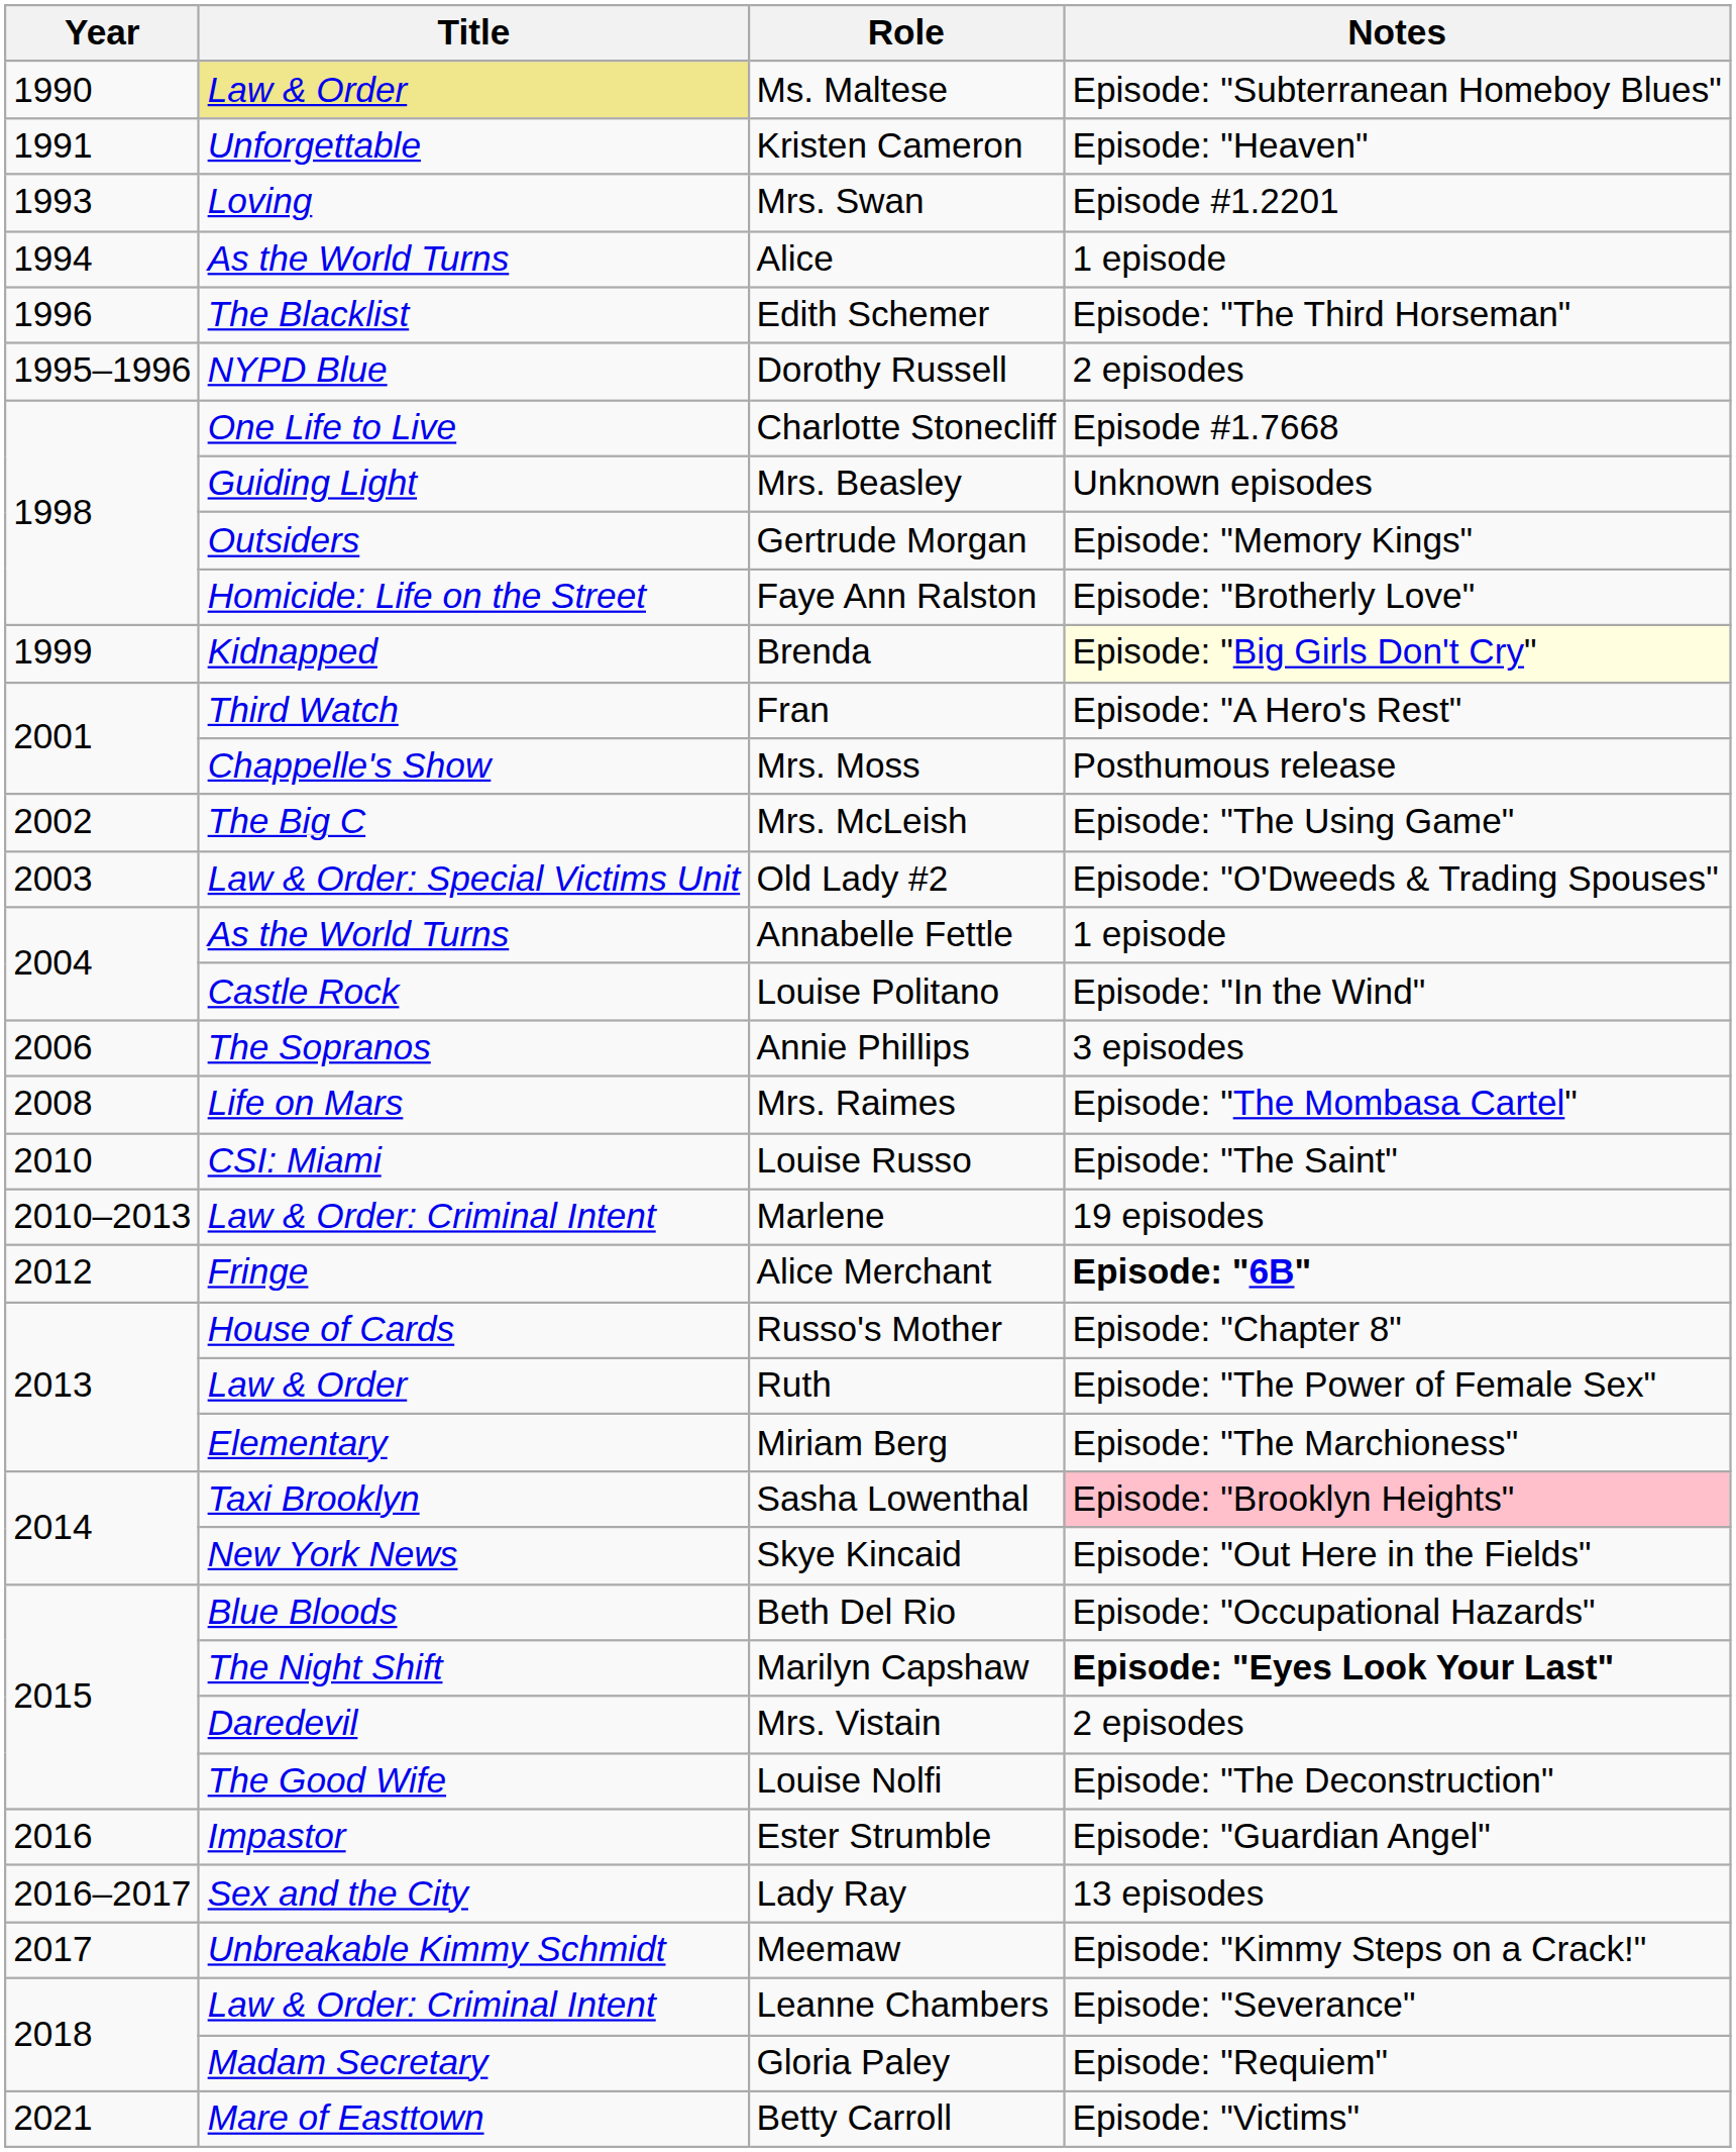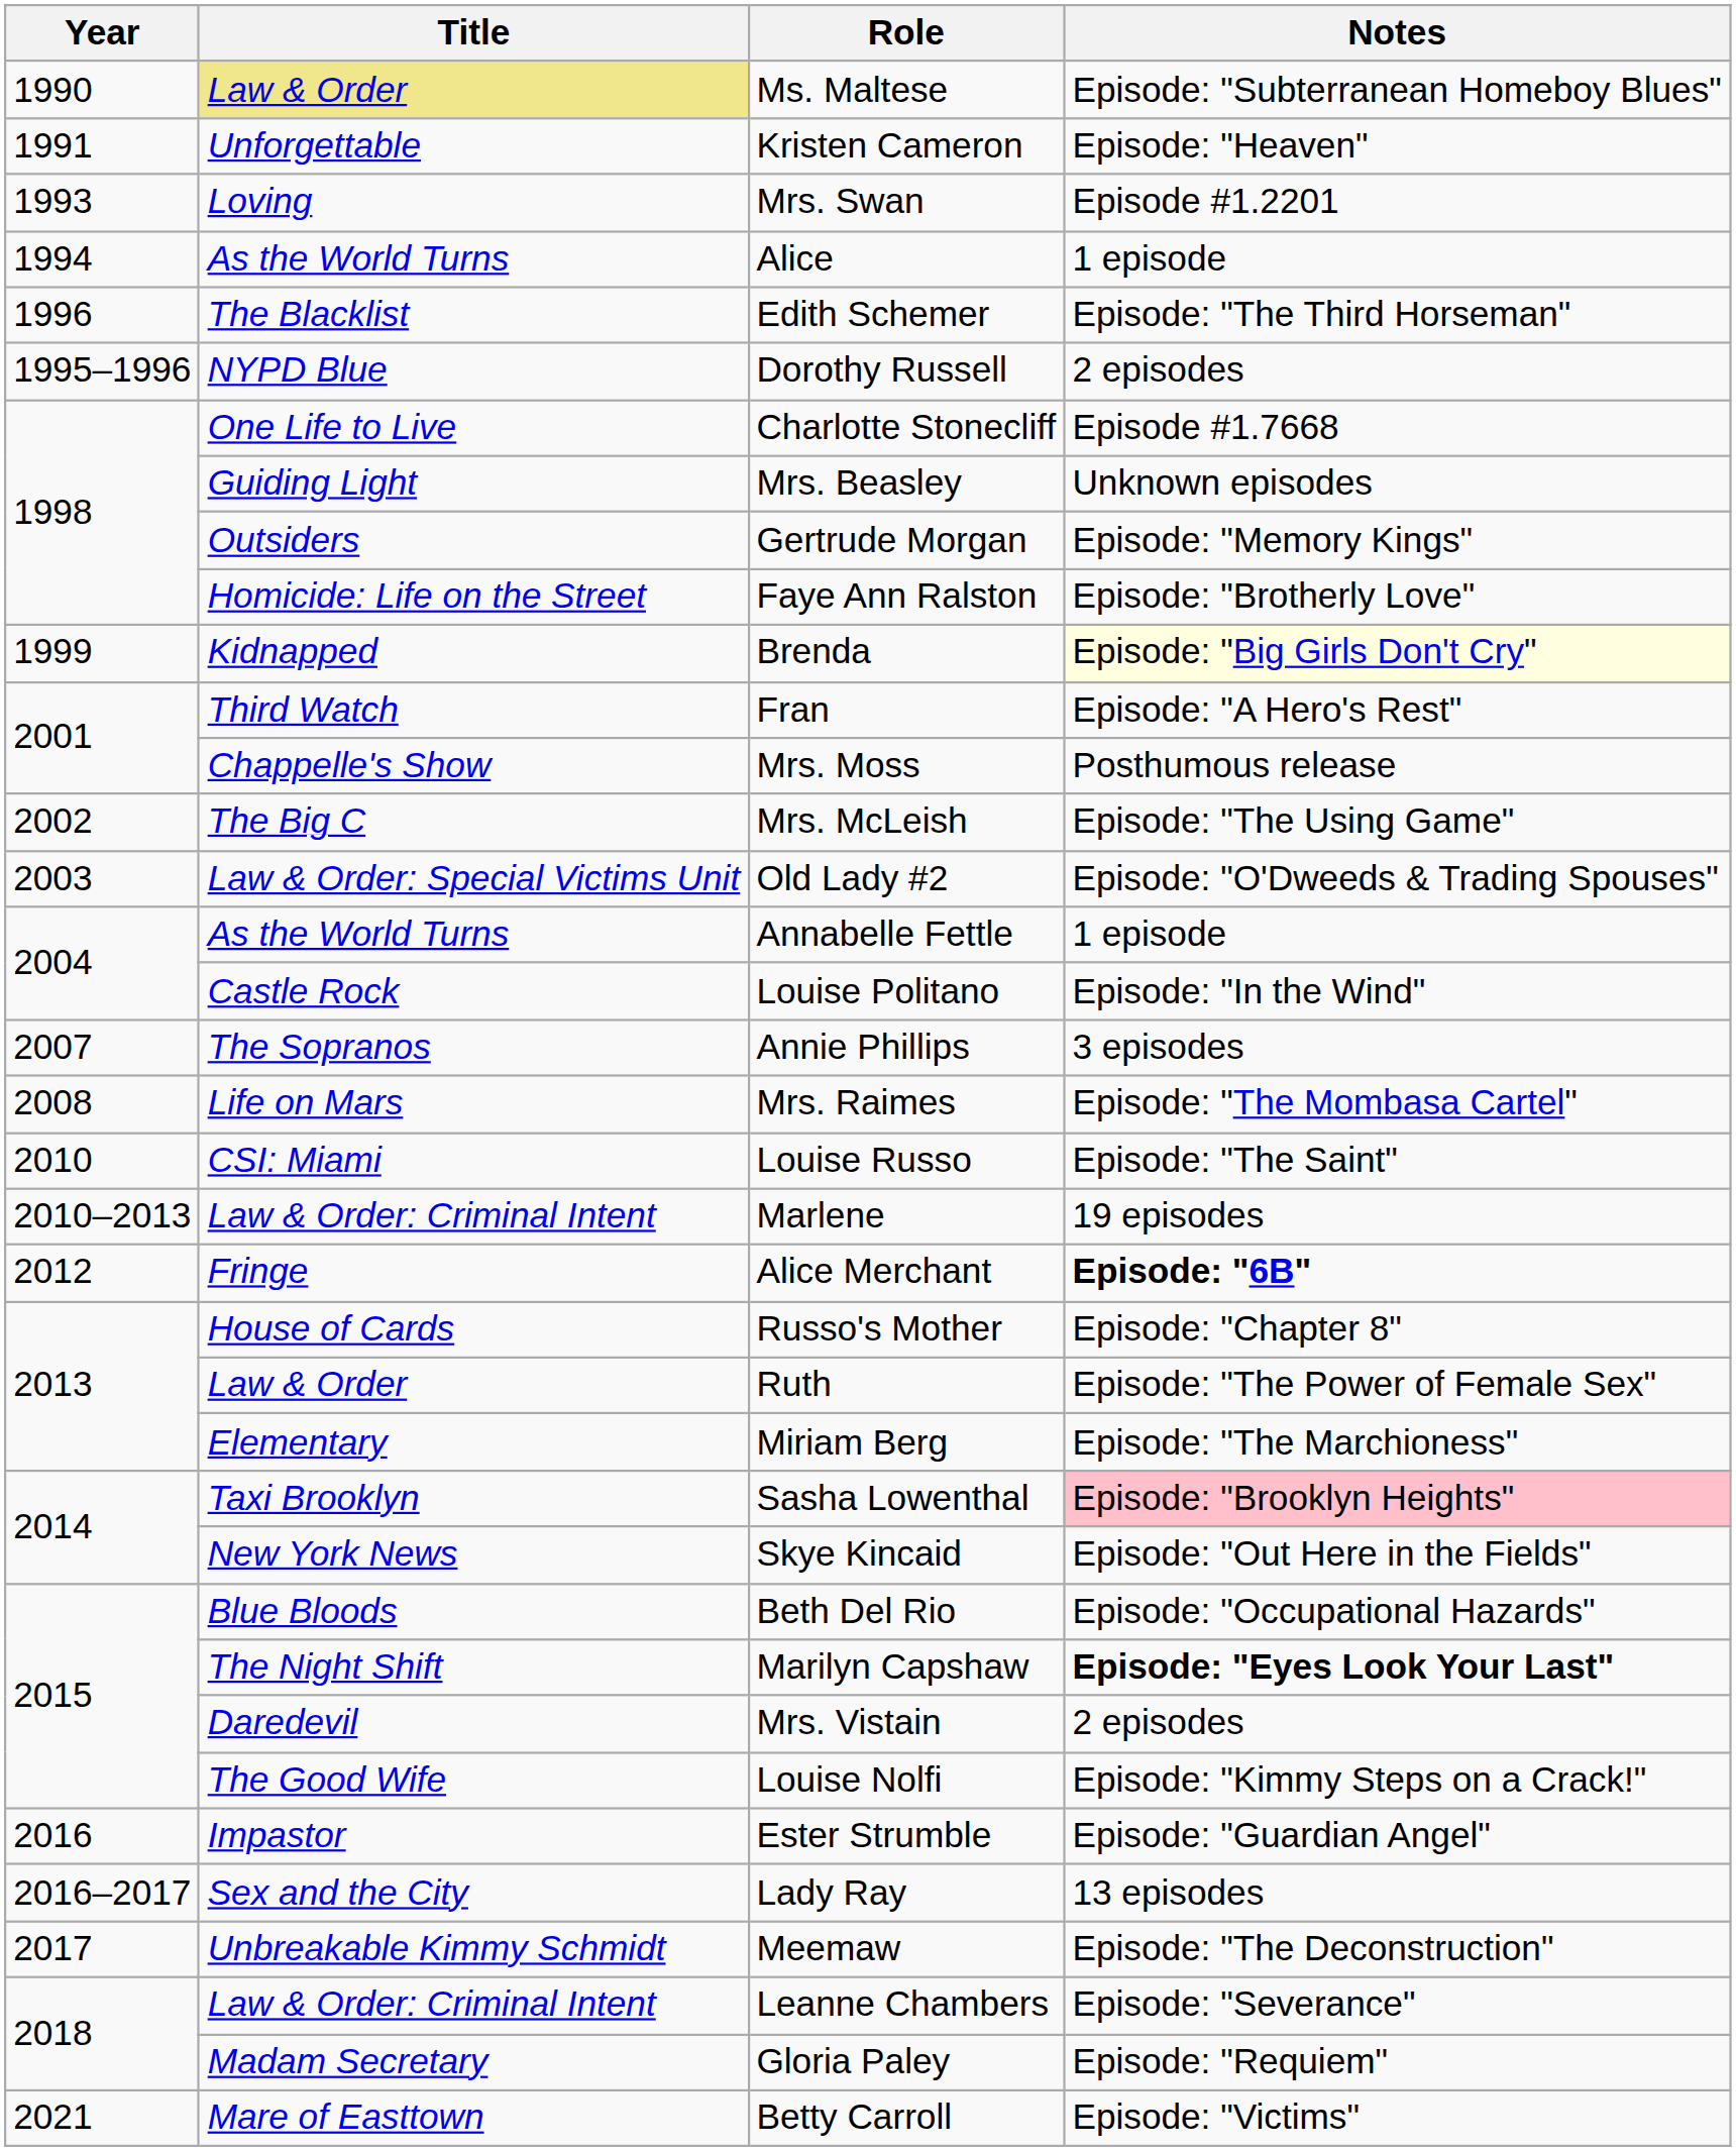 <table class="wikitable">
 <tr>
 <th>Year</th>
 <th>Title</th>
 <th>Role</th>
 <th>Notes</th>
 </tr>
 <tr>
 <td>1990</td>
 <td style="background: khaki;"><em><a href='#'>Law & Order</a></em></td>
 <td>Ms. Maltese</td>
 <td>Episode: "Subterranean Homeboy Blues"</td>
 </tr>
 <tr>
 <td>1991</td>
 <td><a href='#'><em>Unforgettable</em></a></td>
 <td>Kristen Cameron</td>
 <td>Episode: "Heaven"</td>
 </tr>
 <tr>
 <td>1993</td>
 <td><em><a href='#'>Loving</a></em></td>
 <td>Mrs. Swan</td>
 <td>Episode #1.2201</td>
 </tr>
 <tr>
 <td>1994</td>
 <td><em><a href='#'>As the World Turns</a></em></td>
 <td>Alice</td>
 <td>1 episode</td>
 </tr>
 <tr>
 <td>1996</td>
 <td><em><a href='#'>The Blacklist</a></em></td>
 <td>Edith Schemer</td>
 <td>Episode: "The Third Horseman"</td>
 </tr>
 <tr>
 <td>1995–1996</td>
 <td><em><a href='#'>NYPD Blue</a></em></td>
 <td>Dorothy Russell</td>
 <td>2 episodes</td>
 </tr>
 <tr>
 <td rowspan="4">1998</td>
 <td><em><a href='#'>One Life to Live</a></em></td>
 <td>Charlotte Stonecliff</td>
 <td>Episode #1.7668</td>
 </tr>
 <tr>
 <td><em><a href='#'>Guiding Light</a></em></td>
 <td>Mrs. Beasley</td>
 <td>Unknown episodes</td>
 </tr>
 <tr>
 <td><a href='#'><em>Outsiders</em></a></td>
 <td>Gertrude Morgan</td>
 <td>Episode: "Memory Kings"</td>
 </tr>
 <tr>
 <td><em><a href='#'>Homicide: Life on the Street</a></em></td>
 <td>Faye Ann Ralston</td>
 <td>Episode: "Brotherly Love"</td>
 </tr>
 <tr>
 <td>1999</td>
 <td><a href='#'><em>Kidnapped</em></a></td>
 <td>Brenda</td>
 <td style="background: lightyellow;">Episode: "<a href='#'>Big Girls Don't Cry</a>"</td>
 </tr>
 <tr>
 <td rowspan="2">2001</td>
 <td><em><a href='#'>Third Watch</a></em></td>
 <td>Fran</td>
 <td>Episode: "A Hero's Rest"</td>
 </tr>
 <tr>
 <td><em><a href='#'>Chappelle's Show</a></em></td>
 <td>Mrs. Moss</td>
 <td>Posthumous release</td>
 </tr>
 <tr>
 <td>2002</td>
 <td><a href='#'><em>The Big C</em></a></td>
 <td>Mrs. McLeish</td>
 <td>Episode: "The Using Game"</td>
 </tr>
 <tr>
 <td>2003</td>
 <td><em><a href='#'>Law & Order: Special Victims Unit</a></em></td>
 <td>Old Lady #2</td>
 <td>Episode: "O'Dweeds & Trading Spouses"</td>
 </tr>
 <tr>
 <td rowspan="2">2004</td>
 <td><em><a href='#'>As the World Turns</a></em></td>
 <td>Annabelle Fettle</td>
 <td>1 episode</td>
 </tr>
 <tr>
 <td><em><a href='#'>Castle Rock</a></em></td>
 <td>Louise Politano</td>
 <td>Episode: "In the Wind"</td>
 </tr>
 <tr>
-<td>2006</td>
+<td>2007</td>
 <td><em><a href='#'>The Sopranos</a></em></td>
 <td>Annie Phillips</td>
 <td>3 episodes</td>
 </tr>
 <tr>
 <td>2008</td>
 <td><a href='#'><em>Life on Mars</em></a></td>
 <td>Mrs. Raimes</td>
 <td>Episode: "<a href='#'>The Mombasa Cartel</a>"</td>
 </tr>
 <tr>
 <td>2010</td>
 <td><em><a href='#'>CSI: Miami</a></em></td>
 <td>Louise Russo</td>
 <td>Episode: "The Saint"</td>
 </tr>
 <tr>
 <td>2010–2013</td>
 <td><em><a href='#'>Law & Order: Criminal Intent</a></em></td>
 <td>Marlene</td>
 <td>19 episodes</td>
 </tr>
 <tr>
 <td>2012</td>
 <td><a href='#'><em>Fringe</em></a></td>
 <td>Alice Merchant</td>
 <td><strong>Episode: "<a href='#'>6B</a>"</strong></td>
 </tr>
 <tr>
 <td rowspan="3">2013</td>
 <td><a href='#'><em>House of Cards</em></a></td>
 <td>Russo's Mother</td>
 <td>Episode: "Chapter 8"</td>
 </tr>
 <tr>
 <td><em><a href='#'>Law & Order</a></em></td>
 <td>Ruth</td>
 <td>Episode: "The Power of Female Sex"</td>
 </tr>
 <tr>
 <td><a href='#'><em>Elementary</em></a></td>
 <td>Miriam Berg</td>
 <td>Episode: "The Marchioness"</td>
 </tr>
 <tr>
 <td rowspan="2">2014</td>
 <td><em><a href='#'>Taxi Brooklyn</a></em></td>
 <td>Sasha Lowenthal</td>
 <td style="background: pink;">Episode: "Brooklyn Heights"</td>
 </tr>
 <tr>
 <td><em><a href='#'>New York News</a></em></td>
 <td>Skye Kincaid</td>
 <td>Episode: "Out Here in the Fields"</td>
 </tr>
 <tr>
 <td rowspan="4">2015</td>
 <td><a href='#'><em>Blue Bloods</em></a></td>
 <td>Beth Del Rio</td>
 <td>Episode: "Occupational Hazards"</td>
 </tr>
 <tr>
 <td><a href='#'><em>The Night Shift</em></a></td>
 <td>Marilyn Capshaw</td>
 <td><strong>Episode: "Eyes Look Your Last"</strong></td>
 </tr>
 <tr>
 <td><a href='#'><em>Daredevil</em></a></td>
 <td>Mrs. Vistain</td>
 <td>2 episodes</td>
 </tr>
 <tr>
 <td><em><a href='#'>The Good Wife</a></em></td>
 <td>Louise Nolfi</td>
-<td>Episode: "The Deconstruction"</td>
+<td>Episode: "Kimmy Steps on a Crack!"</td>
 </tr>
 <tr>
 <td>2016</td>
 <td><em><a href='#'>Impastor</a></em></td>
 <td>Ester Strumble</td>
 <td>Episode: "Guardian Angel"</td>
 </tr>
 <tr>
 <td>2016–2017</td>
 <td><em><a href='#'>Sex and the City</a></em></td>
 <td>Lady Ray</td>
 <td>13 episodes</td>
 </tr>
 <tr>
 <td>2017</td>
 <td><em><a href='#'>Unbreakable Kimmy Schmidt</a></em></td>
 <td>Meemaw</td>
-<td>Episode: "Kimmy Steps on a Crack!"</td>
+<td>Episode: "The Deconstruction"</td>
 </tr>
 <tr>
 <td rowspan="2">2018</td>
 <td><em><a href='#'>Law & Order: Criminal Intent</a></em></td>
 <td>Leanne Chambers</td>
 <td>Episode: "Severance"</td>
 </tr>
 <tr>
 <td><em><a href='#'>Madam Secretary</a></em></td>
 <td>Gloria Paley</td>
 <td>Episode: "Requiem"</td>
 </tr>
 <tr>
 <td>2021</td>
 <td><em><a href='#'>Mare of Easttown</a></em></td>
 <td>Betty Carroll</td>
 <td>Episode: "Victims"</td>
 </tr>
 </table>
